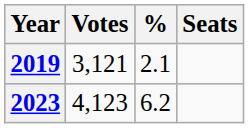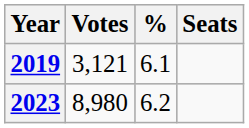 <table class=wikitable style=text-align:center>
 <tr>
 <th>Year</th>
 <th>Votes</th>
 <th>%</th>
 <th>Seats</th>
 </tr>
 <tr>
 <th><a href='#'>2019</a></th>
 <td>3,121</td>
-<td>2.1</td>
+<td>6.1</td>
 <td></td>
 </tr>
 <tr>
 <th><a href='#'>2023</a></th>
-<td>4,123</td>
+<td>8,980</td>
 <td>6.2</td>
 <td></td>
 </tr>
 </table>
